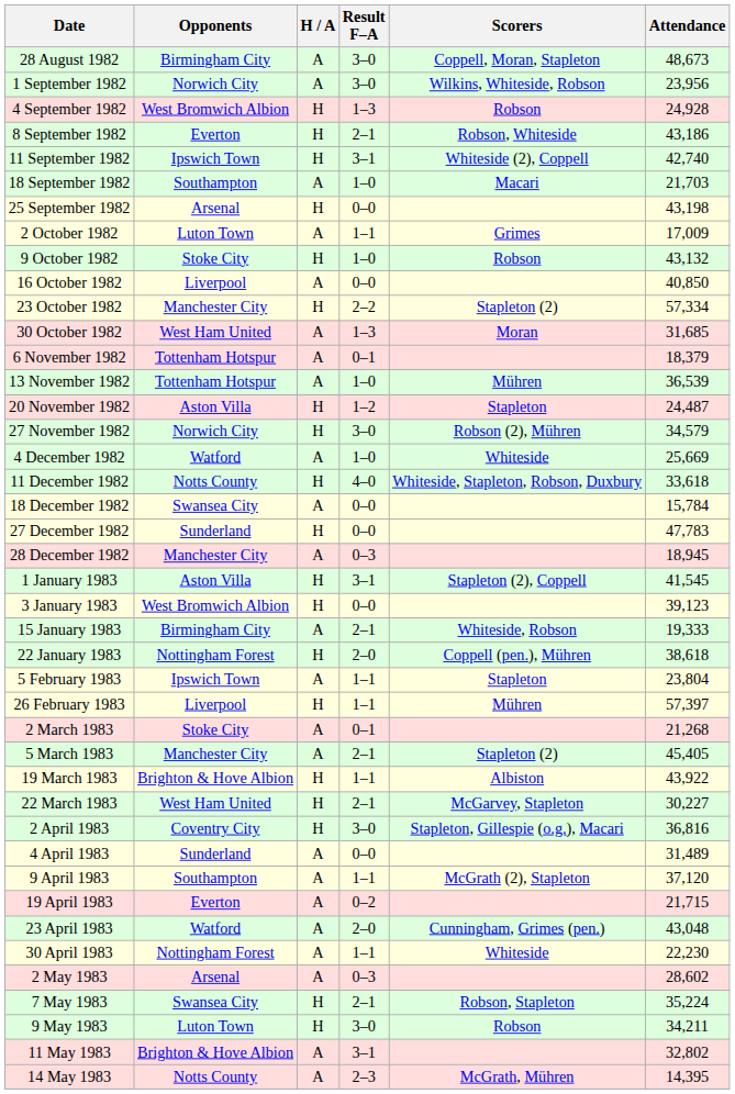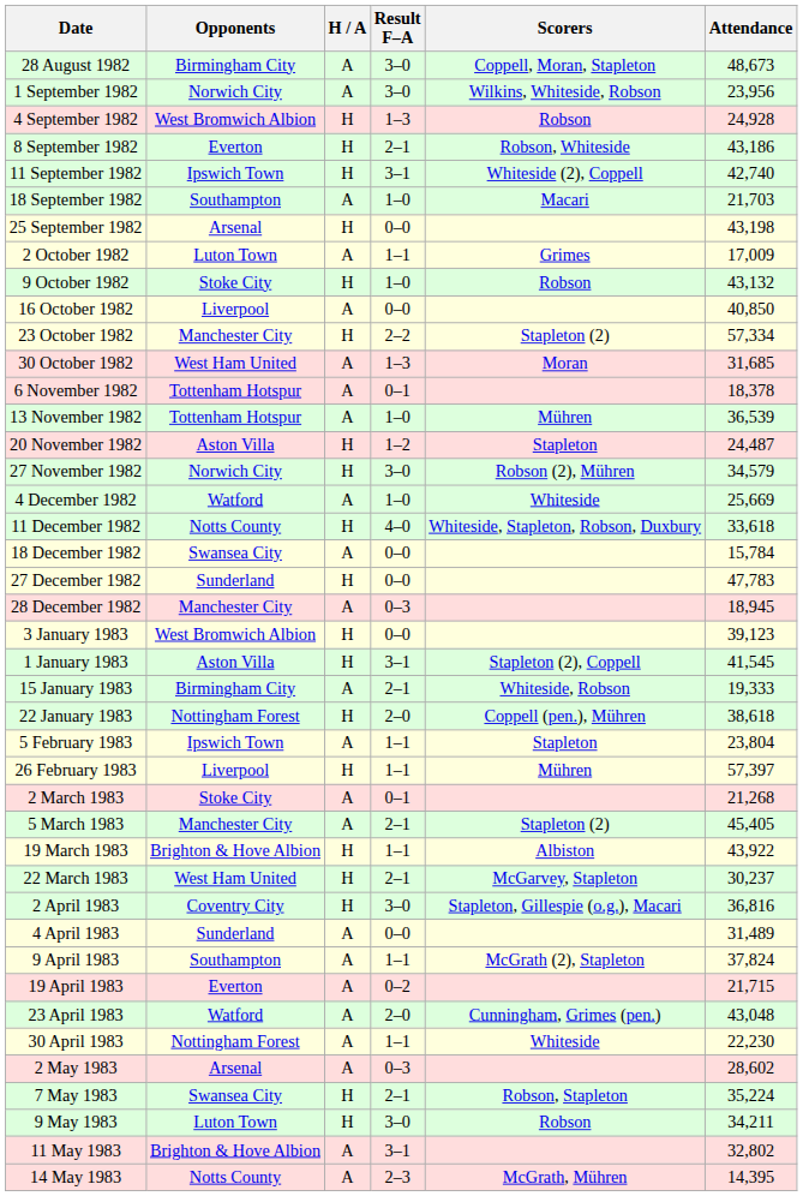 <table class="wikitable" style="text-align:center">
 <tr>
 <th>Date</th>
 <th>Opponents</th>
 <th>H / A</th>
 <th>Result<br>F–A</th>
 <th>Scorers</th>
 <th>Attendance</th>
 </tr>
 <tr bgcolor="#ddffdd">
 <td>28 August 1982</td>
 <td><a href='#'>Birmingham City</a></td>
 <td>A</td>
 <td>3–0</td>
 <td><a href='#'>Coppell</a>, <a href='#'>Moran</a>, <a href='#'>Stapleton</a></td>
 <td>48,673</td>
 </tr>
 <tr bgcolor="#ddffdd">
 <td>1 September 1982</td>
 <td><a href='#'>Norwich City</a></td>
 <td>A</td>
 <td>3–0</td>
 <td><a href='#'>Wilkins</a>, <a href='#'>Whiteside</a>, <a href='#'>Robson</a></td>
 <td>23,956</td>
 </tr>
 <tr bgcolor="#ffdddd">
 <td>4 September 1982</td>
 <td><a href='#'>West Bromwich Albion</a></td>
 <td>H</td>
 <td>1–3</td>
 <td><a href='#'>Robson</a></td>
 <td>24,928</td>
 </tr>
 <tr bgcolor="#ddffdd">
 <td>8 September 1982</td>
 <td><a href='#'>Everton</a></td>
 <td>H</td>
 <td>2–1</td>
 <td><a href='#'>Robson</a>, <a href='#'>Whiteside</a></td>
 <td>43,186</td>
 </tr>
 <tr bgcolor="#ddffdd">
 <td>11 September 1982</td>
 <td><a href='#'>Ipswich Town</a></td>
 <td>H</td>
 <td>3–1</td>
 <td><a href='#'>Whiteside</a> (2), <a href='#'>Coppell</a></td>
 <td>42,740</td>
 </tr>
 <tr bgcolor="#ddffdd">
 <td>18 September 1982</td>
 <td><a href='#'>Southampton</a></td>
 <td>A</td>
 <td>1–0</td>
 <td><a href='#'>Macari</a></td>
 <td>21,703</td>
 </tr>
 <tr bgcolor="#ffffdd">
 <td>25 September 1982</td>
 <td><a href='#'>Arsenal</a></td>
 <td>H</td>
 <td>0–0</td>
 <td></td>
 <td>43,198</td>
 </tr>
 <tr bgcolor="#ffffdd">
 <td>2 October 1982</td>
 <td><a href='#'>Luton Town</a></td>
 <td>A</td>
 <td>1–1</td>
 <td><a href='#'>Grimes</a></td>
 <td>17,009</td>
 </tr>
 <tr bgcolor="#ddffdd">
 <td>9 October 1982</td>
 <td><a href='#'>Stoke City</a></td>
 <td>H</td>
 <td>1–0</td>
 <td><a href='#'>Robson</a></td>
 <td>43,132</td>
 </tr>
 <tr bgcolor="#ffffdd">
 <td>16 October 1982</td>
 <td><a href='#'>Liverpool</a></td>
 <td>A</td>
 <td>0–0</td>
 <td></td>
 <td>40,850</td>
 </tr>
 <tr bgcolor="#ffffdd">
 <td>23 October 1982</td>
 <td><a href='#'>Manchester City</a></td>
 <td>H</td>
 <td>2–2</td>
 <td><a href='#'>Stapleton</a> (2)</td>
 <td>57,334</td>
 </tr>
 <tr bgcolor="#ffdddd">
 <td>30 October 1982</td>
 <td><a href='#'>West Ham United</a></td>
 <td>A</td>
 <td>1–3</td>
 <td><a href='#'>Moran</a></td>
 <td>31,685</td>
 </tr>
 <tr bgcolor="#ffdddd">
 <td>6 November 1982</td>
 <td><a href='#'>Tottenham Hotspur</a></td>
 <td>A</td>
 <td>0–1</td>
 <td></td>
-<td>18,379</td>
+<td>18,378</td>
 </tr>
 <tr bgcolor="#ddffdd">
 <td>13 November 1982</td>
 <td><a href='#'>Tottenham Hotspur</a></td>
 <td>A</td>
 <td>1–0</td>
 <td><a href='#'>Mühren</a></td>
 <td>36,539</td>
 </tr>
 <tr bgcolor="#ffdddd">
 <td>20 November 1982</td>
 <td><a href='#'>Aston Villa</a></td>
 <td>H</td>
 <td>1–2</td>
 <td><a href='#'>Stapleton</a></td>
 <td>24,487</td>
 </tr>
 <tr bgcolor="#ddffdd">
 <td>27 November 1982</td>
 <td><a href='#'>Norwich City</a></td>
 <td>H</td>
 <td>3–0</td>
 <td><a href='#'>Robson</a> (2), <a href='#'>Mühren</a></td>
 <td>34,579</td>
 </tr>
 <tr bgcolor="#ddffdd">
 <td>4 December 1982</td>
 <td><a href='#'>Watford</a></td>
 <td>A</td>
 <td>1–0</td>
 <td><a href='#'>Whiteside</a></td>
 <td>25,669</td>
 </tr>
 <tr bgcolor="#ddffdd">
 <td>11 December 1982</td>
 <td><a href='#'>Notts County</a></td>
 <td>H</td>
 <td>4–0</td>
 <td><a href='#'>Whiteside</a>, <a href='#'>Stapleton</a>, <a href='#'>Robson</a>, <a href='#'>Duxbury</a></td>
 <td>33,618</td>
 </tr>
 <tr bgcolor="#ffffdd">
 <td>18 December 1982</td>
 <td><a href='#'>Swansea City</a></td>
 <td>A</td>
 <td>0–0</td>
 <td></td>
 <td>15,784</td>
 </tr>
 <tr bgcolor="#ffffdd">
 <td>27 December 1982</td>
 <td><a href='#'>Sunderland</a></td>
 <td>H</td>
 <td>0–0</td>
 <td></td>
 <td>47,783</td>
 </tr>
 <tr bgcolor="#ffdddd">
 <td>28 December 1982</td>
 <td><a href='#'>Manchester City</a></td>
 <td>A</td>
 <td>0–3</td>
 <td></td>
 <td>18,945</td>
 </tr>
+<tr bgcolor="#ffffdd">
+<td>3 January 1983</td>
+<td><a href='#'>West Bromwich Albion</a></td>
+<td>H</td>
+<td>0–0</td>
+<td></td>
+<td>39,123</td>
+</tr>
 <tr bgcolor="#ddffdd">
 <td>1 January 1983</td>
 <td><a href='#'>Aston Villa</a></td>
 <td>H</td>
 <td>3–1</td>
 <td><a href='#'>Stapleton</a> (2), <a href='#'>Coppell</a></td>
 <td>41,545</td>
-</tr>
-<tr bgcolor="#ffffdd">
-<td>3 January 1983</td>
-<td><a href='#'>West Bromwich Albion</a></td>
-<td>H</td>
-<td>0–0</td>
-<td></td>
-<td>39,123</td>
 </tr>
 <tr bgcolor="#ddffdd">
 <td>15 January 1983</td>
 <td><a href='#'>Birmingham City</a></td>
 <td>A</td>
 <td>2–1</td>
 <td><a href='#'>Whiteside</a>, <a href='#'>Robson</a></td>
 <td>19,333</td>
 </tr>
 <tr bgcolor="#ddffdd">
 <td>22 January 1983</td>
 <td><a href='#'>Nottingham Forest</a></td>
 <td>H</td>
 <td>2–0</td>
 <td><a href='#'>Coppell</a> (<a href='#'>pen.</a>), <a href='#'>Mühren</a></td>
 <td>38,618</td>
 </tr>
 <tr bgcolor="#ffffdd">
 <td>5 February 1983</td>
 <td><a href='#'>Ipswich Town</a></td>
 <td>A</td>
 <td>1–1</td>
 <td><a href='#'>Stapleton</a></td>
 <td>23,804</td>
 </tr>
 <tr bgcolor="#ffffdd">
 <td>26 February 1983</td>
 <td><a href='#'>Liverpool</a></td>
 <td>H</td>
 <td>1–1</td>
 <td><a href='#'>Mühren</a></td>
 <td>57,397</td>
 </tr>
 <tr bgcolor="#ffdddd">
 <td>2 March 1983</td>
 <td><a href='#'>Stoke City</a></td>
 <td>A</td>
 <td>0–1</td>
 <td></td>
 <td>21,268</td>
 </tr>
 <tr bgcolor="#ddffdd">
 <td>5 March 1983</td>
 <td><a href='#'>Manchester City</a></td>
 <td>A</td>
 <td>2–1</td>
 <td><a href='#'>Stapleton</a> (2)</td>
 <td>45,405</td>
 </tr>
 <tr bgcolor="#ffffdd">
 <td>19 March 1983</td>
 <td><a href='#'>Brighton & Hove Albion</a></td>
 <td>H</td>
 <td>1–1</td>
 <td><a href='#'>Albiston</a></td>
 <td>43,922</td>
 </tr>
 <tr bgcolor="#ddffdd">
 <td>22 March 1983</td>
 <td><a href='#'>West Ham United</a></td>
 <td>H</td>
 <td>2–1</td>
 <td><a href='#'>McGarvey</a>, <a href='#'>Stapleton</a></td>
-<td>30,227</td>
+<td>30,237</td>
 </tr>
 <tr bgcolor="#ddffdd">
 <td>2 April 1983</td>
 <td><a href='#'>Coventry City</a></td>
 <td>H</td>
 <td>3–0</td>
 <td><a href='#'>Stapleton</a>, <a href='#'>Gillespie</a> (<a href='#'>o.g.</a>), <a href='#'>Macari</a></td>
 <td>36,816</td>
 </tr>
 <tr bgcolor="#ffffdd">
 <td>4 April 1983</td>
 <td><a href='#'>Sunderland</a></td>
 <td>A</td>
 <td>0–0</td>
 <td></td>
 <td>31,489</td>
 </tr>
 <tr bgcolor="#ffffdd">
 <td>9 April 1983</td>
 <td><a href='#'>Southampton</a></td>
 <td>A</td>
 <td>1–1</td>
 <td><a href='#'>McGrath</a> (2), <a href='#'>Stapleton</a></td>
-<td>37,120</td>
+<td>37,824</td>
 </tr>
 <tr bgcolor="#ffdddd">
 <td>19 April 1983</td>
 <td><a href='#'>Everton</a></td>
 <td>A</td>
 <td>0–2</td>
 <td></td>
 <td>21,715</td>
 </tr>
 <tr bgcolor="#ddffdd">
 <td>23 April 1983</td>
 <td><a href='#'>Watford</a></td>
 <td>A</td>
 <td>2–0</td>
 <td><a href='#'>Cunningham</a>, <a href='#'>Grimes</a> (<a href='#'>pen.</a>)</td>
 <td>43,048</td>
 </tr>
 <tr bgcolor="#ffffdd">
 <td>30 April 1983</td>
 <td><a href='#'>Nottingham Forest</a></td>
 <td>A</td>
 <td>1–1</td>
 <td><a href='#'>Whiteside</a></td>
 <td>22,230</td>
 </tr>
 <tr bgcolor="#ffdddd">
 <td>2 May 1983</td>
 <td><a href='#'>Arsenal</a></td>
 <td>A</td>
 <td>0–3</td>
 <td></td>
 <td>28,602</td>
 </tr>
 <tr bgcolor="#ddffdd">
 <td>7 May 1983</td>
 <td><a href='#'>Swansea City</a></td>
 <td>H</td>
 <td>2–1</td>
 <td><a href='#'>Robson</a>, <a href='#'>Stapleton</a></td>
 <td>35,224</td>
 </tr>
 <tr bgcolor="#ddffdd">
 <td>9 May 1983</td>
 <td><a href='#'>Luton Town</a></td>
 <td>H</td>
 <td>3–0</td>
 <td><a href='#'>Robson</a></td>
 <td>34,211</td>
 </tr>
 <tr bgcolor="#ffdddd">
 <td>11 May 1983</td>
 <td><a href='#'>Brighton & Hove Albion</a></td>
 <td>A</td>
 <td>3–1</td>
 <td></td>
 <td>32,802</td>
 </tr>
 <tr bgcolor="#ffdddd">
 <td>14 May 1983</td>
 <td><a href='#'>Notts County</a></td>
 <td>A</td>
 <td>2–3</td>
 <td><a href='#'>McGrath</a>, <a href='#'>Mühren</a></td>
 <td>14,395</td>
 </tr>
 </table>
